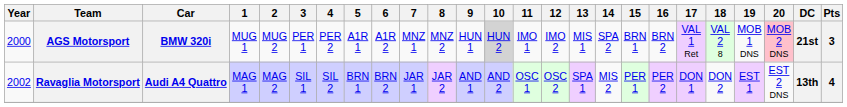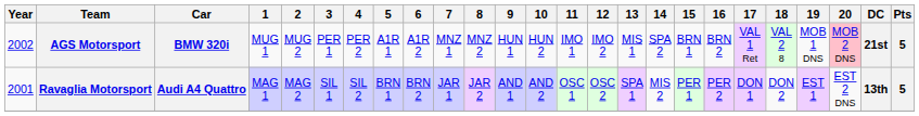 <table class="wikitable" style="text-align:center; font-size:85%">
 <tr>
 <th>Year</th>
 <th>Team</th>
 <th>Car</th>
 <th>1</th>
 <th>2</th>
 <th>3</th>
 <th>4</th>
 <th>5</th>
 <th>6</th>
 <th>7</th>
 <th>8</th>
 <th>9</th>
 <th>10</th>
 <th>11</th>
 <th>12</th>
 <th>13</th>
 <th>14</th>
 <th>15</th>
 <th>16</th>
 <th>17</th>
 <th>18</th>
 <th>19</th>
 <th>20</th>
 <th>DC</th>
 <th>Pts</th>
 </tr>
 <tr>
-<td><a href='#'>2000</a></td>
+<td><a href='#'>2002</a></td>
 <th><a href='#'>AGS Motorsport</a></th>
 <th><a href='#'>BMW 320i</a></th>
 <td><a href='#'>MUG<br>1</a></td>
 <td><a href='#'>MUG<br>2</a></td>
 <td><a href='#'>PER<br>1</a></td>
 <td><a href='#'>PER<br>2</a></td>
 <td><a href='#'>A1R<br>1</a></td>
 <td><a href='#'>A1R<br>2</a></td>
 <td><a href='#'>MNZ<br>1</a></td>
 <td><a href='#'>MNZ<br>2</a></td>
 <td><a href='#'>HUN<br>1</a></td>
-<td style="background: lightgrey;"><a href='#'>HUN<br>2</a></td>
+<td><a href='#'>HUN<br>2</a></td>
 <td><a href='#'>IMO<br>1</a></td>
 <td><a href='#'>IMO<br>2</a></td>
 <td><a href='#'>MIS<br>1</a></td>
 <td><a href='#'>SPA<br>2</a><br></td>
 <td><a href='#'>BRN<br>1</a></td>
 <td><a href='#'>BRN<br>2</a></td>
 <td style="background:#EFCFFF;"><a href='#'>VAL<br>1</a><br><small>Ret</small></td>
 <td style="background:#DFFFDF;"><a href='#'>VAL<br>2</a><br><small>8</small></td>
 <td><a href='#'>MOB<br>1</a><br><small>DNS</small></td>
 <td style="background: pink;"><a href='#'>MOB<br>2</a><br><small>DNS</small></td>
 <th>21st</th>
-<th>3</th>
+<th>5</th>
 </tr>
 <tr>
-<td><a href='#'>2002</a></td>
+<td><a href='#'>2001</a></td>
 <th><a href='#'>Ravaglia Motorsport</a></th>
 <th><a href='#'>Audi A4 Quattro</a></th>
 <td style="background:#CFCFFF;"><a href='#'>MAG<br>1</a><br></td>
 <td style="background:#CFCFFF;"><a href='#'>MAG<br>2</a><br></td>
 <td style="background:#CFCFFF;"><a href='#'>SIL<br>1</a><br></td>
 <td style="background:#CFCFFF;"><a href='#'>SIL<br>2</a><br></td>
 <td style="background:#CFCFFF;"><a href='#'>BRN<br>1</a><br></td>
 <td style="background:#CFCFFF;"><a href='#'>BRN<br>2</a><br></td>
 <td style="background:#CFCFFF;"><a href='#'>JAR<br>1</a><br></td>
 <td style="background:#EFCFFF;"><a href='#'>JAR<br>2</a><br></td>
 <td style="background:#CFCFFF;"><a href='#'>AND<br>1</a><br></td>
 <td style="background:#CFCFFF;"><a href='#'>AND<br>2</a><br></td>
 <td style="background:#DFFFDF;"><a href='#'>OSC<br>1</a><br></td>
 <td style="background:#DFFFDF;"><a href='#'>OSC<br>2</a><br></td>
 <td style="background:#EFCFFF;"><a href='#'>SPA<br>1</a><br></td>
 <td><a href='#'>MIS<br>2</a></td>
 <td style="background:#DFFFDF;"><a href='#'>PER<br>1</a><br></td>
 <td style="background:#EFCFFF;"><a href='#'>PER<br>2</a><br></td>
 <td style="background:#EFCFFF;"><a href='#'>DON<br>1</a><br></td>
 <td><a href='#'>DON<br>2</a><br></td>
 <td style="background:#EFCFFF;"><a href='#'>EST<br>1</a><br></td>
 <td><a href='#'>EST<br>2</a><br><small>DNS</small></td>
 <th>13th</th>
-<th>4</th>
+<th>5</th>
 </tr>
 <tr>
 </tr>
 </table>
